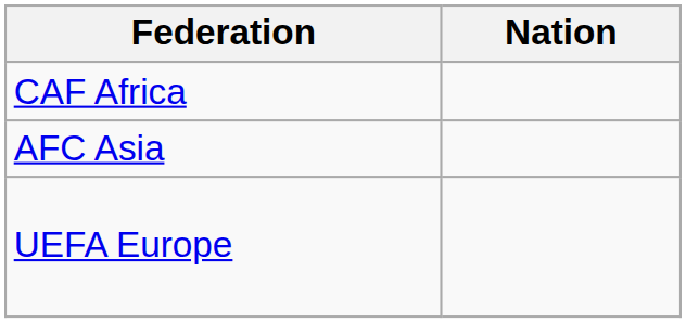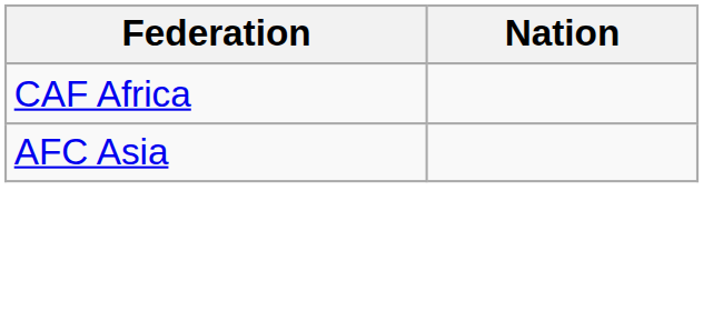 <table class="wikitable" style="width:300px;">
 <tr>
 <th>Federation</th>
 <th>Nation</th>
 </tr>
 <tr>
 <td><a href='#'>CAF Africa</a></td>
 <td><br> <em></em></td>
 </tr>
 <tr>
 <td><a href='#'>AFC Asia</a></td>
 <td><br> <em></em></td>
 </tr>
-<tr>
-<td><a href='#'>UEFA Europe</a></td>
-<td><br><br><br></td>
-</tr>
 </table>
